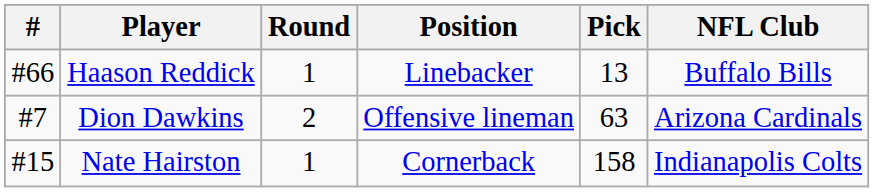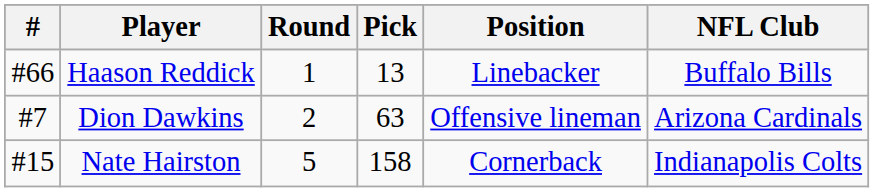 <table class="wikitable" style="text-align:center;">
 <tr style="background:#C0C0C0;">
 <th>#</th>
 <th>Player</th>
 <th>Round</th>
+<th>Pick</th>
 <th>Position</th>
-<th>Pick</th>
 <th>NFL Club</th>
 </tr>
 <tr>
 <td>#66</td>
 <td><a href='#'>Haason Reddick</a></td>
 <td>1</td>
+<td>13</td>
 <td><a href='#'>Linebacker</a></td>
-<td>13</td>
 <td><a href='#'>Buffalo Bills</a></td>
 </tr>
 <tr>
 <td>#7</td>
 <td><a href='#'>Dion Dawkins</a></td>
 <td>2</td>
+<td>63</td>
 <td><a href='#'>Offensive lineman</a></td>
-<td>63</td>
 <td><a href='#'>Arizona Cardinals</a></td>
 </tr>
 <tr>
 <td>#15</td>
 <td><a href='#'>Nate Hairston</a></td>
-<td>1</td>
+<td>5</td>
+<td>158</td>
 <td><a href='#'>Cornerback</a></td>
-<td>158</td>
 <td><a href='#'>Indianapolis Colts</a></td>
 </tr>
 </table>
